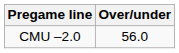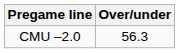 <table class="wikitable">
 <tr align="center">
 <th style=>Pregame line</th>
 <th style=>Over/under</th>
 </tr>
 <tr align="center">
 <td>CMU –2.0</td>
-<td>56.0</td>
+<td>56.3</td>
 </tr>
 </table>
